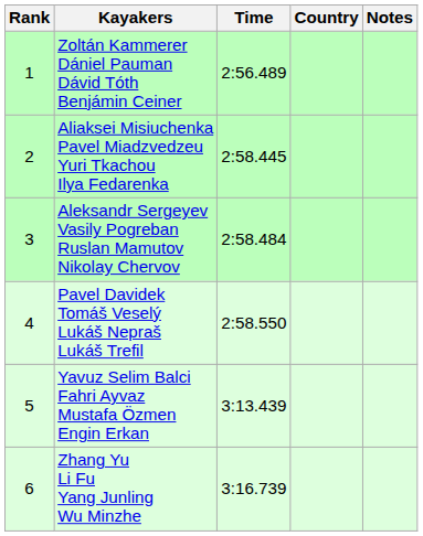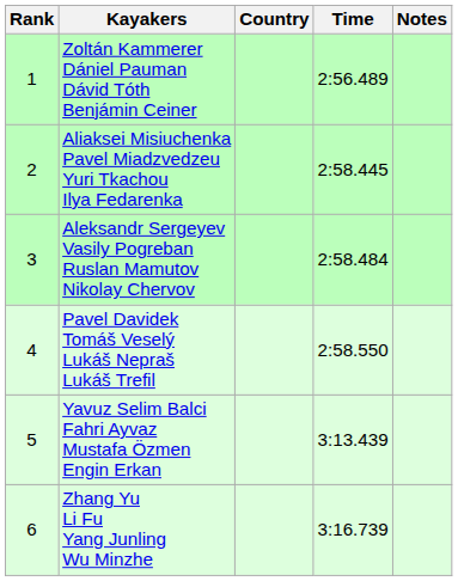 <table class="wikitable" style="text-align:center">
 <tr>
 <th>Rank</th>
 <th>Kayakers</th>
+<th>Country</th>
 <th>Time</th>
-<th>Country</th>
 <th>Notes</th>
 </tr>
 <tr bgcolor=bbffbb>
 <td>1</td>
 <td align="left"><a href='#'>Zoltán Kammerer</a><br><a href='#'>Dániel Pauman</a><br><a href='#'>Dávid Tóth</a><br><a href='#'>Benjámin Ceiner</a></td>
+<td align="left"></td>
 <td>2:56.489</td>
-<td align="left"></td>
 <td></td>
 </tr>
 <tr bgcolor=bbffbb>
 <td>2</td>
 <td align="left"><a href='#'>Aliaksei Misiuchenka</a><br><a href='#'>Pavel Miadzvedzeu</a><br><a href='#'>Yuri Tkachou</a><br><a href='#'>Ilya Fedarenka</a></td>
+<td align="left"></td>
 <td>2:58.445</td>
-<td align="left"></td>
 <td></td>
 </tr>
 <tr bgcolor=bbffbb>
 <td>3</td>
 <td align="left"><a href='#'>Aleksandr Sergeyev</a><br><a href='#'>Vasily Pogreban</a><br><a href='#'>Ruslan Mamutov</a><br><a href='#'>Nikolay Chervov</a></td>
+<td align="left"></td>
 <td>2:58.484</td>
-<td align="left"></td>
 <td></td>
 </tr>
 <tr bgcolor=ddffdd>
 <td>4</td>
 <td align="left"><a href='#'>Pavel Davidek</a><br><a href='#'>Tomáš Veselý</a><br><a href='#'>Lukáš Nepraš</a><br><a href='#'>Lukáš Trefil</a></td>
+<td align="left"></td>
 <td>2:58.550</td>
-<td align="left"></td>
 <td></td>
 </tr>
 <tr bgcolor=ddffdd>
 <td>5</td>
 <td align="left"><a href='#'>Yavuz Selim Balci</a><br><a href='#'>Fahri Ayvaz</a><br><a href='#'>Mustafa Özmen</a><br><a href='#'>Engin Erkan</a></td>
+<td align="left"></td>
 <td>3:13.439</td>
-<td align="left"></td>
 <td></td>
 </tr>
 <tr bgcolor=ddffdd>
 <td>6</td>
 <td align="left"><a href='#'>Zhang Yu</a><br><a href='#'>Li Fu</a><br><a href='#'>Yang Junling</a><br><a href='#'>Wu Minzhe</a></td>
+<td align="left"></td>
 <td>3:16.739</td>
-<td align="left"></td>
 <td></td>
 </tr>
 </table>
